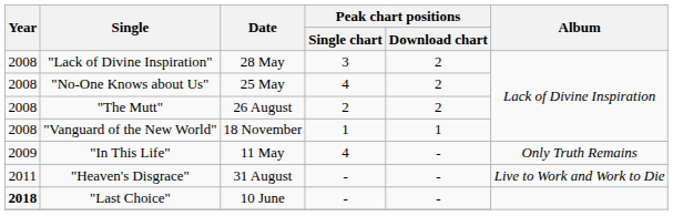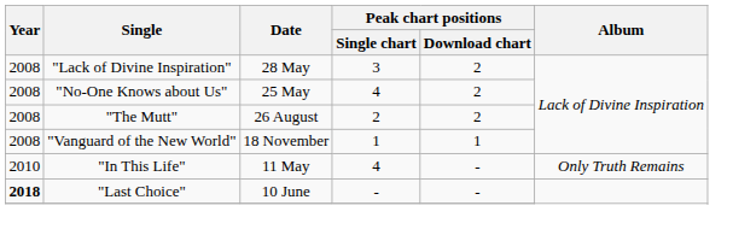 <table class="wikitable" style="text-align:center">
 <tr>
 <th rowspan=2>Year</th>
 <th rowspan=2>Single</th>
 <th rowspan=2>Date</th>
 <th colspan=2 align=”center”>Peak chart positions</th>
 <th rowspan=2>Album</th>
 </tr>
 <tr>
 <th>Single chart</th>
 <th>Download chart</th>
 </tr>
 <tr>
 <td>2008</td>
 <td>"Lack of Divine Inspiration"</td>
 <td>28 May</td>
 <td align="center">3</td>
 <td align="center">2</td>
 <td rowspan=4><em>Lack of Divine Inspiration</em></td>
 </tr>
 <tr>
 <td>2008</td>
 <td>"No-One Knows about Us"</td>
 <td>25 May</td>
 <td align="center">4</td>
 <td align="center">2</td>
 </tr>
 <tr>
 <td>2008</td>
 <td>"The Mutt"</td>
 <td>26 August</td>
 <td align="center">2</td>
 <td align="center">2</td>
 </tr>
 <tr>
 <td>2008</td>
 <td>"Vanguard of the New World"</td>
 <td>18 November</td>
 <td align="center">1</td>
 <td align="center">1</td>
 </tr>
 <tr>
-<td>2009</td>
+<td>2010</td>
 <td>"In This Life"</td>
 <td>11 May</td>
 <td align="center">4</td>
 <td align="center">-</td>
 <td rowspan=1><em>Only Truth Remains</em></td>
-</tr>
-<tr>
-<td>2011</td>
-<td>"Heaven's Disgrace"</td>
-<td>31 August</td>
-<td align="center">-</td>
-<td align="center">-</td>
-<td rowspan=1><em>Live to Work and Work to Die</em></td>
 </tr>
 <tr>
 <td><strong>2018</strong></td>
 <td>"Last Choice"</td>
 <td>10 June</td>
 <td align="center">-</td>
 <td align="center">-</td>
 </tr>
 <tr>
 </tr>
 </table>
